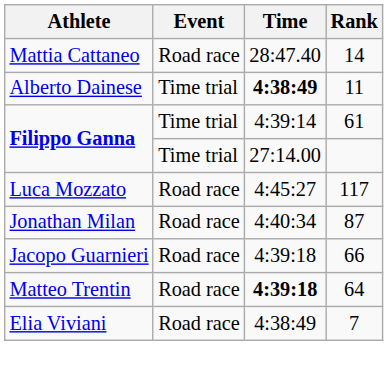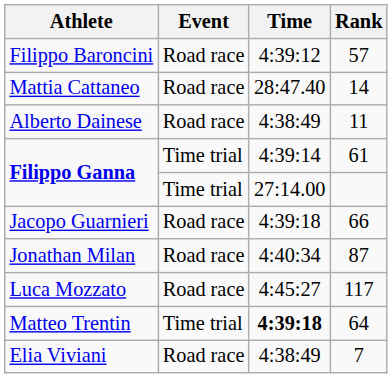 <table class="wikitable" style="font-size:90%">
 <tr>
 <th>Athlete</th>
 <th>Event</th>
 <th>Time</th>
 <th>Rank</th>
+</tr>
+<tr align=center>
+<td align=left><a href='#'>Filippo Baroncini</a></td>
+<td align=left>Road race</td>
+<td>4:39:12</td>
+<td>57</td>
 </tr>
 <tr align=center>
 <td align=left><a href='#'>Mattia Cattaneo</a></td>
 <td align=left>Road race</td>
 <td>28:47.40</td>
 <td>14</td>
 </tr>
 <tr align=center>
 <td align=left><a href='#'>Alberto Dainese</a></td>
-<td align=left>Time trial</td>
-<td><strong>4:38:49</strong></td>
+<td align=left>Road race</td>
+<td>4:38:49</td>
 <td>11</td>
 </tr>
 <tr align=center>
 <td align=left rowspan=2><strong><a href='#'>Filippo Ganna</a></strong></td>
 <td align=left>Time trial</td>
 <td>4:39:14</td>
 <td>61</td>
 </tr>
 <tr align=center>
 <td align=left>Time trial</td>
 <td>27:14.00</td>
 <td><strong></strong></td>
 </tr>
 <tr align=center>
-<td align=left><a href='#'>Luca Mozzato</a></td>
+<td align=left><a href='#'>Jacopo Guarnieri</a></td>
 <td align=left>Road race</td>
-<td>4:45:27</td>
-<td>117</td>
+<td>4:39:18</td>
+<td>66</td>
 </tr>
 <tr align=center>
 <td align=left><a href='#'>Jonathan Milan</a></td>
 <td align=left>Road race</td>
 <td>4:40:34</td>
 <td>87</td>
 </tr>
 <tr align=center>
-<td align=left><a href='#'>Jacopo Guarnieri</a></td>
+<td align=left><a href='#'>Luca Mozzato</a></td>
 <td align=left>Road race</td>
-<td>4:39:18</td>
-<td>66</td>
+<td>4:45:27</td>
+<td>117</td>
 </tr>
 <tr align=center>
 <td align=left><a href='#'>Matteo Trentin</a></td>
-<td align=left>Road race</td>
+<td align=left>Time trial</td>
 <td><strong>4:39:18</strong></td>
 <td>64</td>
 </tr>
 <tr align=center>
 <td align=left><a href='#'>Elia Viviani</a></td>
 <td align=left>Road race</td>
 <td>4:38:49</td>
 <td>7</td>
 </tr>
 </table>
